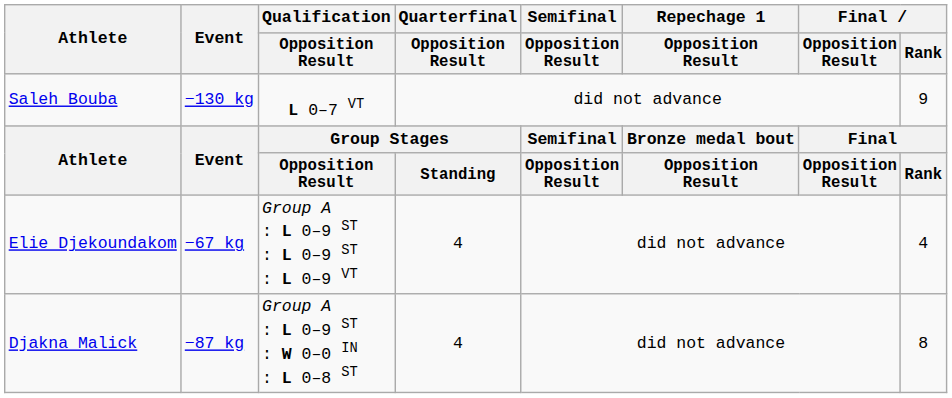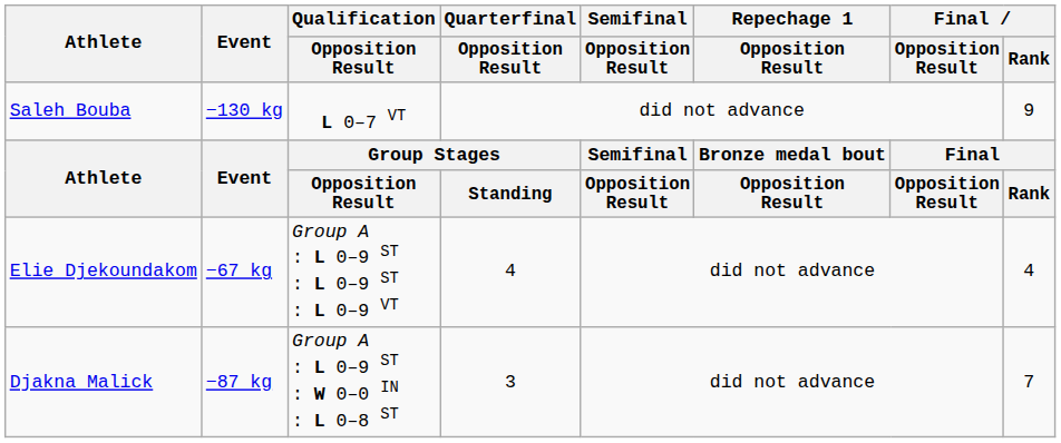 <table class="wikitable" style="font-size:90%">
 <tr>
 <th rowspan=2>Athlete</th>
 <th rowspan=2>Event</th>
 <th>Qualification</th>
 <th>Quarterfinal</th>
 <th>Semifinal</th>
 <th>Repechage 1</th>
 <th colspan=2>Final / </th>
 </tr>
 <tr style="font-size: 95%">
 <th>Opposition<br>Result</th>
 <th>Opposition<br>Result</th>
 <th>Opposition<br>Result</th>
 <th>Opposition<br>Result</th>
 <th>Opposition<br>Result</th>
 <th>Rank</th>
 </tr>
 <tr align=center>
 <td align=left><a href='#'>Saleh Bouba</a></td>
 <td align=left><a href='#'>−130 kg</a></td>
 <td><br><strong>L</strong> 0–7 <sup>VT</sup></td>
 <td colspan=4>did not advance</td>
 <td>9</td>
 </tr>
 <tr>
 <th rowspan=2>Athlete</th>
 <th rowspan=2>Event</th>
 <th colspan=2>Group Stages</th>
 <th>Semifinal</th>
 <th>Bronze medal bout</th>
 <th colspan=2>Final</th>
 </tr>
 <tr style="font-size:95%">
 <th>Opposition<br>Result</th>
 <th>Standing</th>
 <th>Opposition<br>Result</th>
 <th>Opposition<br>Result</th>
 <th>Opposition<br>Result</th>
 <th>Rank</th>
 </tr>
 <tr align=center>
 <td align=left><a href='#'>Elie Djekoundakom</a></td>
 <td align=left><a href='#'>−67 kg</a></td>
 <td align=left><em>Group A</em><br>: <strong>L</strong> 0–9 <sup>ST</sup><br>: <strong>L</strong> 0–9 <sup>ST</sup><br>: <strong>L</strong> 0–9 <sup>VT</sup></td>
 <td>4</td>
 <td colspan=3>did not advance</td>
 <td>4</td>
 </tr>
 <tr align=center>
 <td align=left><a href='#'>Djakna Malick</a></td>
 <td align=left><a href='#'>−87 kg</a></td>
 <td align=left><em>Group A</em><br>: <strong>L</strong> 0–9 <sup>ST</sup><br>: <strong>W</strong> 0–0 <sup>IN</sup><br>: <strong>L</strong> 0–8 <sup>ST</sup></td>
-<td>4</td>
+<td>3</td>
 <td colspan=3>did not advance</td>
-<td>8</td>
+<td>7</td>
 </tr>
 </table>
